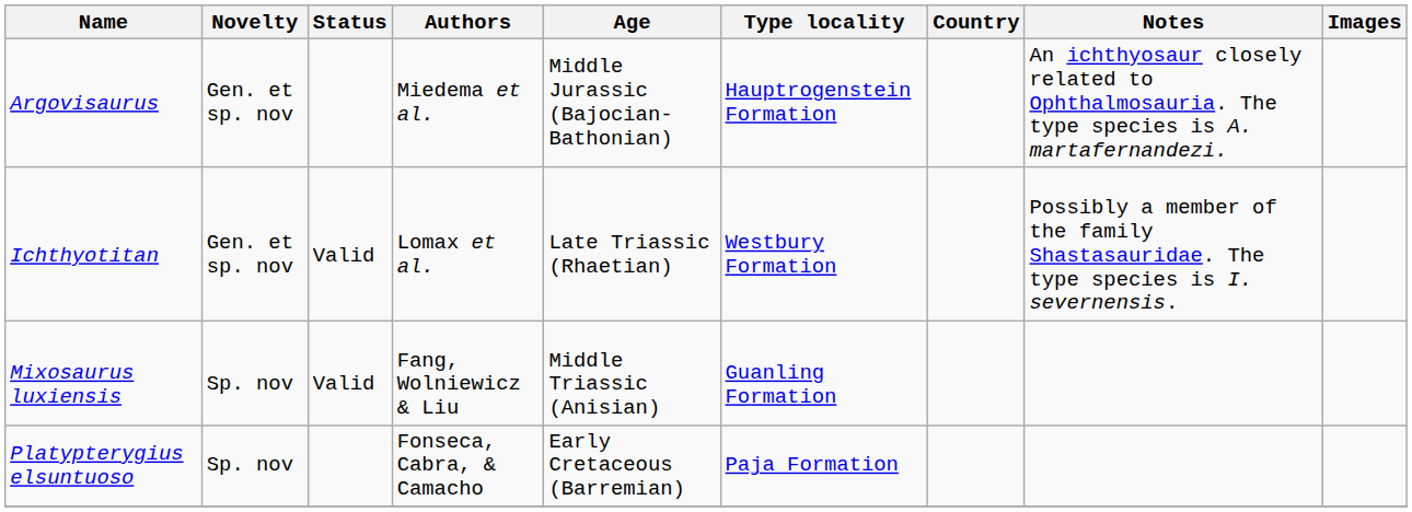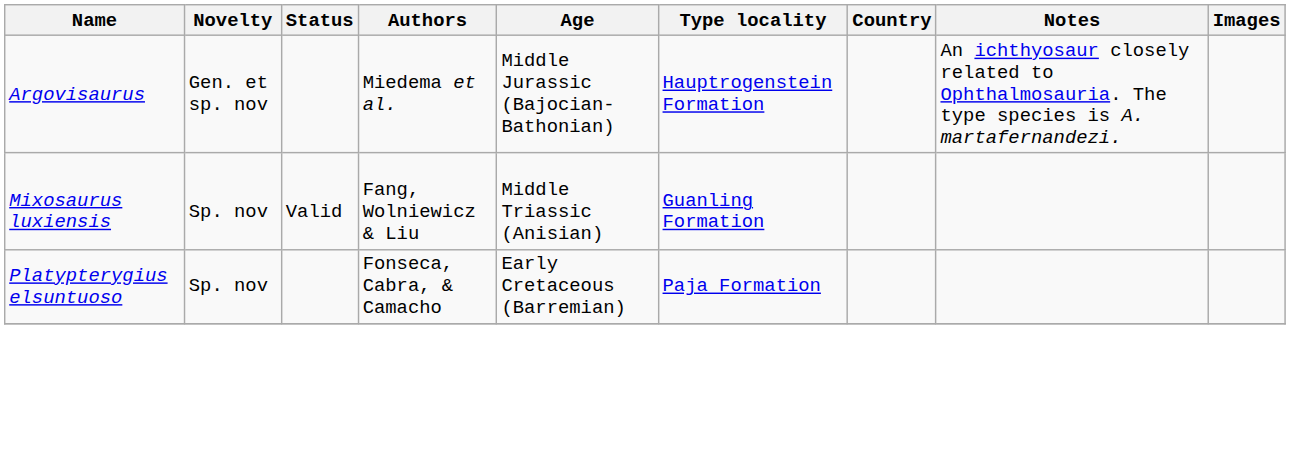 <table class="wikitable sortable" width="100%" align="center">
 <tr>
 <th>Name</th>
 <th>Novelty</th>
 <th>Status</th>
 <th>Authors</th>
 <th>Age</th>
 <th>Type locality</th>
 <th>Country</th>
 <th>Notes</th>
 <th>Images</th>
 </tr>
 <tr>
 <td><em><a href='#'>Argovisaurus</a></em></td>
 <td>Gen. et sp. nov</td>
 <td></td>
 <td>Miedema <em>et al.</em></td>
 <td>Middle Jurassic (Bajocian-Bathonian)</td>
 <td><a href='#'>Hauptrogenstein Formation</a></td>
 <td></td>
 <td>An <a href='#'>ichthyosaur</a> closely related to <a href='#'>Ophthalmosauria</a>. The type species is <em>A. martafernandezi.</em></td>
 <td></td>
-</tr>
-<tr>
-<td><br><em><a href='#'>Ichthyotitan</a></em></td>
-<td><br>Gen. et sp. nov</td>
-<td><br>Valid</td>
-<td><br>Lomax <em>et al.</em></td>
-<td><br>Late Triassic (Rhaetian)</td>
-<td><br><a href='#'>Westbury Formation</a></td>
-<td><br></td>
-<td><br>Possibly a member of the family <a href='#'>Shastasauridae</a>. The type species is <em>I. severnensis</em>.</td>
-<td><br></td>
 </tr>
 <tr>
 <td><br><em><a href='#'>Mixosaurus luxiensis</a></em></td>
 <td><br>Sp. nov</td>
 <td><br>Valid</td>
 <td><br>Fang, Wolniewicz & Liu</td>
 <td><br>Middle Triassic (Anisian)</td>
 <td><br><a href='#'>Guanling Formation</a></td>
 <td><br></td>
 <td></td>
 <td></td>
 </tr>
 <tr>
 <td><a href='#'><em>Platypterygius elsuntuoso</em></a></td>
 <td>Sp. nov</td>
 <td></td>
 <td>Fonseca, Cabra, & Camacho</td>
 <td>Early Cretaceous (Barremian)</td>
 <td><a href='#'>Paja Formation</a></td>
 <td></td>
 <td></td>
 <td></td>
 </tr>
 <tr>
 </tr>
 </table>
